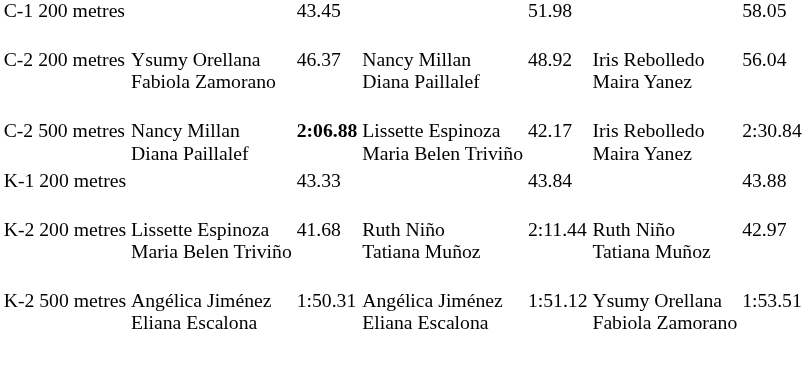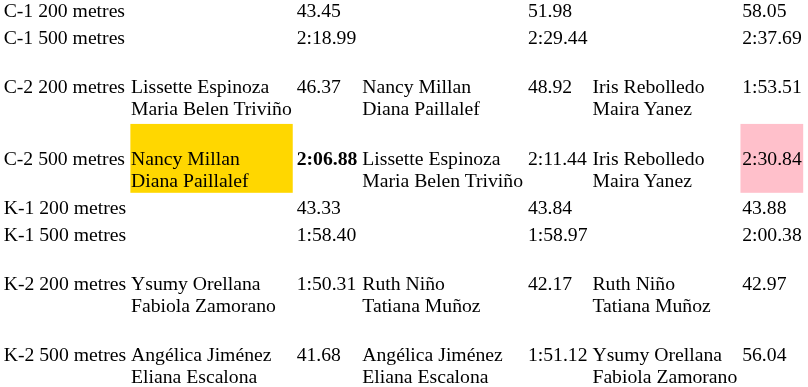 <table>
 <tr>
 <td>C-1 200 metres</td>
 <td></td>
 <td>43.45</td>
 <td></td>
 <td>51.98</td>
 <td></td>
 <td>58.05</td>
 </tr>
 <tr>
+<td>C-1 500 metres</td>
+<td></td>
+<td>2:18.99</td>
+<td></td>
+<td>2:29.44</td>
+<td></td>
+<td>2:37.69</td>
+</tr>
+<tr>
 <td>C-2 200 metres</td>
-<td><br>Ysumy Orellana<br>Fabiola Zamorano</td>
+<td><br>Lissette Espinoza<br>Maria Belen Triviño</td>
 <td>46.37</td>
 <td><br>Nancy Millan<br>Diana Paillalef</td>
 <td>48.92</td>
 <td><br>Iris Rebolledo<br>Maira Yanez</td>
-<td>56.04</td>
+<td>1:53.51</td>
 </tr>
 <tr>
 <td>C-2 500 metres</td>
-<td><br>Nancy Millan<br>Diana Paillalef</td>
+<td style="background: gold;"><br>Nancy Millan<br>Diana Paillalef</td>
 <td><strong>2:06.88</strong></td>
 <td><br>Lissette Espinoza<br>Maria Belen Triviño</td>
-<td>42.17</td>
+<td>2:11.44</td>
 <td><br>Iris Rebolledo<br>Maira Yanez</td>
-<td>2:30.84</td>
+<td style="background: pink;">2:30.84</td>
 </tr>
 <tr>
 <td>K-1 200 metres</td>
 <td></td>
 <td>43.33</td>
 <td></td>
 <td>43.84</td>
 <td></td>
 <td>43.88</td>
 </tr>
 <tr>
+<td>K-1 500 metres</td>
+<td></td>
+<td>1:58.40</td>
+<td></td>
+<td>1:58.97</td>
+<td></td>
+<td>2:00.38</td>
+</tr>
+<tr>
 <td>K-2 200 metres</td>
-<td><br>Lissette Espinoza<br>Maria Belen Triviño</td>
-<td>41.68</td>
+<td><br>Ysumy Orellana<br>Fabiola Zamorano</td>
+<td>1:50.31</td>
 <td><br>Ruth Niño<br>Tatiana Muñoz</td>
-<td>2:11.44</td>
+<td>42.17</td>
 <td><br>Ruth Niño<br>Tatiana Muñoz</td>
 <td>42.97</td>
 </tr>
 <tr>
 <td>K-2 500 metres</td>
 <td><br>Angélica Jiménez<br>Eliana Escalona</td>
-<td>1:50.31</td>
+<td>41.68</td>
 <td><br>Angélica Jiménez<br>Eliana Escalona</td>
 <td>1:51.12</td>
 <td><br>Ysumy Orellana<br>Fabiola Zamorano</td>
-<td>1:53.51</td>
+<td>56.04</td>
 </tr>
 </table>
